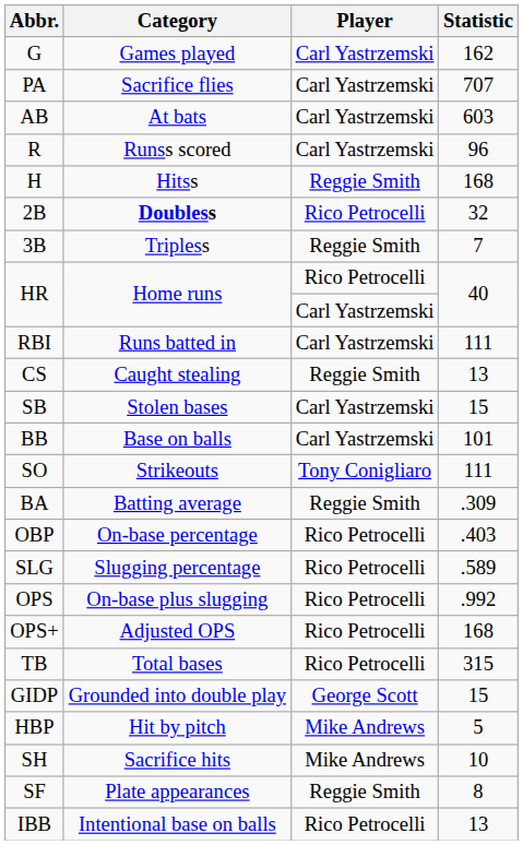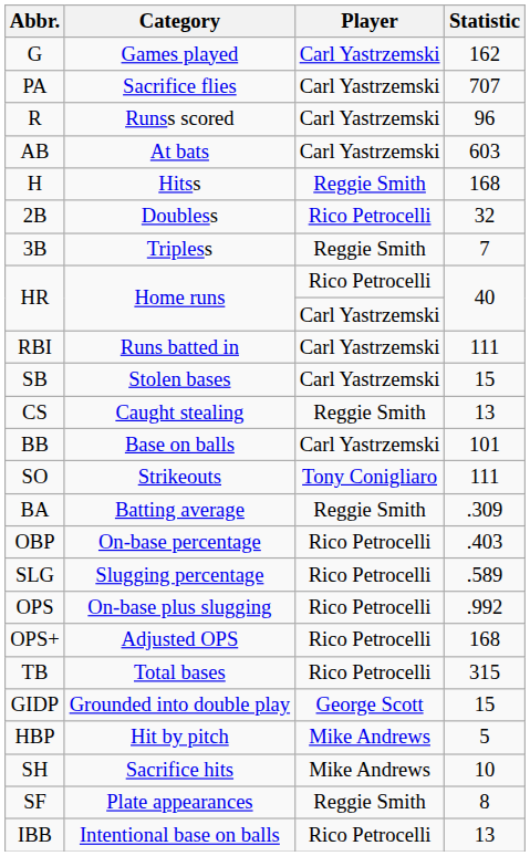 <table class="wikitable sortable" style="text-align:center;">
 <tr>
 <th>Abbr.</th>
 <th>Category</th>
 <th>Player</th>
 <th>Statistic</th>
 </tr>
 <tr>
 <td>G</td>
 <td><a href='#'>Games played</a></td>
 <td><a href='#'>Carl Yastrzemski</a></td>
 <td>162</td>
 </tr>
 <tr>
 <td>PA</td>
 <td><a href='#'>Sacrifice flies</a></td>
 <td>Carl Yastrzemski</td>
 <td>707</td>
 </tr>
 <tr>
+<td>R</td>
+<td><a href='#'>Runs</a>s scored</td>
+<td>Carl Yastrzemski</td>
+<td>96</td>
+</tr>
+<tr>
 <td>AB</td>
 <td><a href='#'>At bats</a></td>
 <td>Carl Yastrzemski</td>
 <td>603</td>
-</tr>
-<tr>
-<td>R</td>
-<td><a href='#'>Runs</a>s scored</td>
-<td>Carl Yastrzemski</td>
-<td>96</td>
 </tr>
 <tr>
 <td>H</td>
 <td><a href='#'>Hits</a>s</td>
 <td><a href='#'>Reggie Smith</a></td>
 <td>168</td>
 </tr>
 <tr>
 <td>2B</td>
-<td><strong><a href='#'>Doubles</a>s</strong></td>
+<td><a href='#'>Doubles</a>s</td>
 <td><a href='#'>Rico Petrocelli</a></td>
 <td>32</td>
 </tr>
 <tr>
 <td>3B</td>
 <td><a href='#'>Triples</a>s</td>
 <td>Reggie Smith</td>
 <td>7</td>
 </tr>
 <tr>
 <td rowspan=2>HR</td>
 <td rowspan=2><a href='#'>Home runs</a></td>
 <td>Rico Petrocelli</td>
 <td rowspan=2>40</td>
 </tr>
 <tr>
 <td>Carl Yastrzemski</td>
 </tr>
 <tr>
 <td>RBI</td>
 <td><a href='#'>Runs batted in</a></td>
 <td>Carl Yastrzemski</td>
 <td>111</td>
 </tr>
 <tr>
+<td>SB</td>
+<td><a href='#'>Stolen bases</a></td>
+<td>Carl Yastrzemski</td>
+<td>15</td>
+</tr>
+<tr>
 <td>CS</td>
 <td><a href='#'>Caught stealing</a></td>
 <td>Reggie Smith</td>
 <td>13</td>
-</tr>
-<tr>
-<td>SB</td>
-<td><a href='#'>Stolen bases</a></td>
-<td>Carl Yastrzemski</td>
-<td>15</td>
 </tr>
 <tr>
 <td>BB</td>
 <td><a href='#'>Base on balls</a></td>
 <td>Carl Yastrzemski</td>
 <td>101</td>
 </tr>
 <tr>
 <td>SO</td>
 <td><a href='#'>Strikeouts</a></td>
 <td><a href='#'>Tony Conigliaro</a></td>
 <td>111</td>
 </tr>
 <tr>
 <td>BA</td>
 <td><a href='#'>Batting average</a></td>
 <td>Reggie Smith</td>
 <td>.309</td>
 </tr>
 <tr>
 <td>OBP</td>
 <td><a href='#'>On-base percentage</a></td>
 <td>Rico Petrocelli</td>
 <td>.403</td>
 </tr>
 <tr>
 <td>SLG</td>
 <td><a href='#'>Slugging percentage</a></td>
 <td>Rico Petrocelli</td>
 <td>.589</td>
 </tr>
 <tr>
 <td>OPS</td>
 <td><a href='#'>On-base plus slugging</a></td>
 <td>Rico Petrocelli</td>
 <td>.992</td>
 </tr>
 <tr>
 <td>OPS+</td>
 <td><a href='#'>Adjusted OPS</a></td>
 <td>Rico Petrocelli</td>
 <td>168</td>
 </tr>
 <tr>
 <td>TB</td>
 <td><a href='#'>Total bases</a></td>
 <td>Rico Petrocelli</td>
 <td>315</td>
 </tr>
 <tr>
 <td>GIDP</td>
 <td><a href='#'>Grounded into double play</a></td>
 <td><a href='#'>George Scott</a></td>
 <td>15</td>
 </tr>
 <tr>
 <td>HBP</td>
 <td><a href='#'>Hit by pitch</a></td>
 <td><a href='#'>Mike Andrews</a></td>
 <td>5</td>
 </tr>
 <tr>
 <td>SH</td>
 <td><a href='#'>Sacrifice hits</a></td>
 <td>Mike Andrews</td>
 <td>10</td>
 </tr>
 <tr>
 <td>SF</td>
 <td><a href='#'>Plate appearances</a></td>
 <td>Reggie Smith</td>
 <td>8</td>
 </tr>
 <tr>
 <td>IBB</td>
 <td><a href='#'>Intentional base on balls</a></td>
 <td>Rico Petrocelli</td>
 <td>13</td>
 </tr>
 </table>
